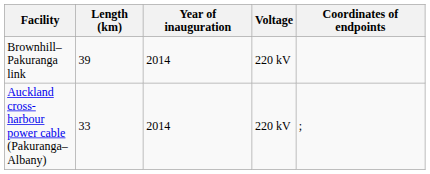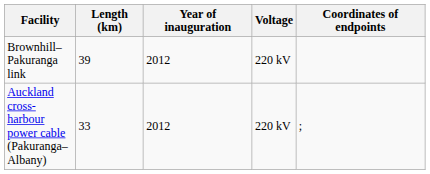 <table class="wikitable sortable" width="90%">
 <tr bgcolor="#dfdfdf">
 <th width="17%">Facility</th>
 <th>Length (km)</th>
 <th>Year of inauguration</th>
 <th>Voltage</th>
 <th>Coordinates of endpoints</th>
 </tr>
 <tr>
 <td>Brownhill–Pakuranga link</td>
 <td>39</td>
-<td>2014</td>
+<td>2012</td>
 <td>220 kV</td>
 <td> </td>
 </tr>
 <tr>
 <td><a href='#'>Auckland cross-harbour power cable</a><br>(Pakuranga–Albany)</td>
 <td>33</td>
-<td>2014</td>
+<td>2012</td>
 <td>220 kV</td>
 <td> ; </td>
 </tr>
 </table>
